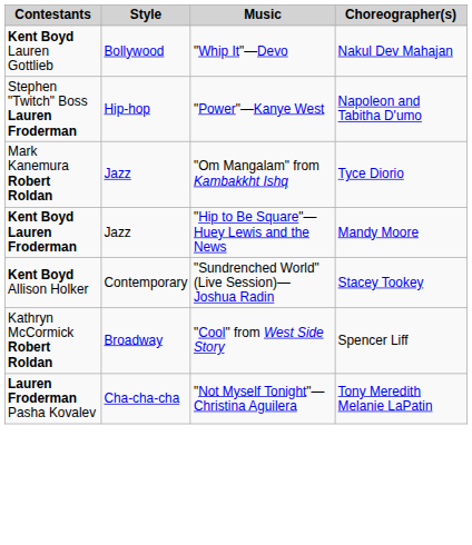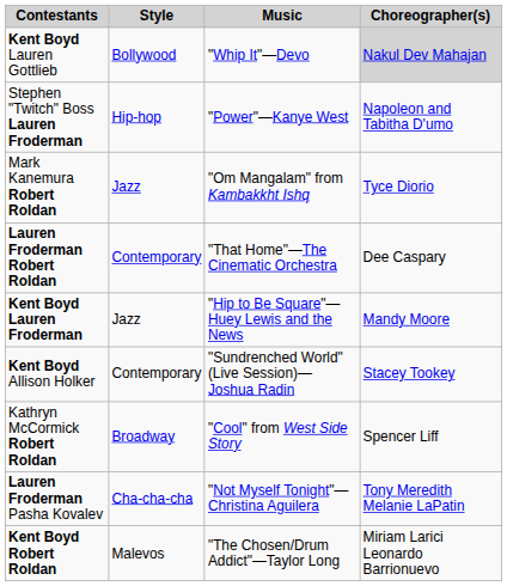 <table class="wikitable" style="width:90%;">
 <tr style="background:lightgrey; text-align:center;">
 <td><strong>Contestants</strong></td>
 <td><strong>Style</strong></td>
 <td><strong>Music</strong></td>
 <td><strong>Choreographer(s)</strong></td>
 </tr>
 <tr>
 <td><strong>Kent Boyd</strong><br>Lauren Gottlieb</td>
 <td><a href='#'>Bollywood</a></td>
 <td>"<a href='#'>Whip It</a>"—<a href='#'>Devo</a></td>
-<td><a href='#'>Nakul Dev Mahajan</a></td>
+<td style="background: lightgrey;"><a href='#'>Nakul Dev Mahajan</a></td>
 </tr>
 <tr>
 <td>Stephen "Twitch" Boss<br><strong>Lauren Froderman</strong></td>
 <td><a href='#'>Hip-hop</a></td>
 <td>"<a href='#'>Power</a>"—<a href='#'>Kanye West</a></td>
 <td><a href='#'>Napoleon and Tabitha D'umo</a></td>
 </tr>
 <tr>
 <td>Mark Kanemura<br><strong>Robert Roldan</strong></td>
 <td><a href='#'>Jazz</a></td>
 <td>"Om Mangalam" from <em><a href='#'>Kambakkht Ishq</a></em></td>
 <td><a href='#'>Tyce Diorio</a></td>
+</tr>
+<tr>
+<td><strong>Lauren Froderman<br>Robert Roldan</strong></td>
+<td><a href='#'>Contemporary</a></td>
+<td>"That Home"—<a href='#'>The Cinematic Orchestra</a></td>
+<td>Dee Caspary</td>
 </tr>
 <tr>
 <td><strong>Kent Boyd<br>Lauren Froderman</strong></td>
 <td>Jazz</td>
 <td>"<a href='#'>Hip to Be Square</a>"—<a href='#'>Huey Lewis and the News</a></td>
 <td><a href='#'>Mandy Moore</a></td>
 </tr>
 <tr>
 <td><strong>Kent Boyd</strong><br>Allison Holker</td>
 <td>Contemporary</td>
 <td>"Sundrenched World" (Live Session)—<a href='#'>Joshua Radin</a></td>
 <td><a href='#'>Stacey Tookey</a></td>
 </tr>
 <tr>
 <td>Kathryn McCormick<br><strong>Robert Roldan</strong></td>
 <td><a href='#'>Broadway</a></td>
 <td>"<a href='#'>Cool</a>" from <em><a href='#'>West Side Story</a></em></td>
 <td>Spencer Liff</td>
 </tr>
 <tr>
 <td><strong>Lauren Froderman</strong><br>Pasha Kovalev</td>
 <td><a href='#'>Cha-cha-cha</a></td>
 <td>"<a href='#'>Not Myself Tonight</a>"—<a href='#'>Christina Aguilera</a></td>
 <td><a href='#'>Tony Meredith</a><br><a href='#'>Melanie LaPatin</a></td>
 </tr>
+<tr>
+<td><strong>Kent Boyd<br>Robert Roldan</strong></td>
+<td>Malevos</td>
+<td>"The Chosen/Drum Addict"—Taylor Long</td>
+<td>Miriam Larici<br>Leonardo Barrionuevo</td>
+</tr>
 </table>
